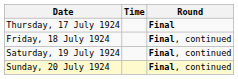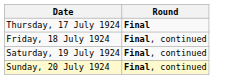 <table class="wikitable">
 <tr>
 <th>Date</th>
-<th>Time</th>
 <th>Round</th>
 </tr>
 <tr>
 <td>Thursday, 17 July 1924</td>
-<td></td>
 <td><strong>Final</strong></td>
 </tr>
 <tr>
 <td>Friday, 18 July 1924</td>
-<td></td>
 <td><strong>Final</strong>, continued</td>
 </tr>
 <tr>
 <td>Saturday, 19 July 1924</td>
-<td></td>
 <td><strong>Final</strong>, continued</td>
 </tr>
 <tr style=background:lemonchiffon>
 <td>Sunday, 20 July 1924</td>
-<td></td>
 <td><strong>Final</strong>, continued</td>
 </tr>
 </table>
